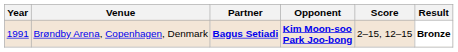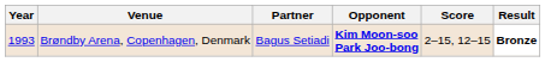 <table class="sortable wikitable" style="font-size: 90%;">
 <tr>
 <th>Year</th>
 <th>Venue</th>
 <th>Partner</th>
 <th>Opponent</th>
 <th>Score</th>
 <th>Result</th>
 </tr>
 <tr style="background:#F3E6D7">
-<td align="center"><a href='#'>1991</a></td>
+<td align="center"><a href='#'>1993</a></td>
 <td align="left"><a href='#'>Brøndby Arena</a>, <a href='#'>Copenhagen</a>, Denmark</td>
-<td align="left"><strong> <a href='#'>Bagus Setiadi</a></strong></td>
+<td align="left"> <a href='#'>Bagus Setiadi</a></td>
 <td align="left"><strong> <a href='#'>Kim Moon-soo</a><br> <a href='#'>Park Joo-bong</a></strong></td>
 <td align="left">2–15, 12–15</td>
 <td style="text-align:left; background:white"> <strong>Bronze</strong></td>
 </tr>
 </table>
